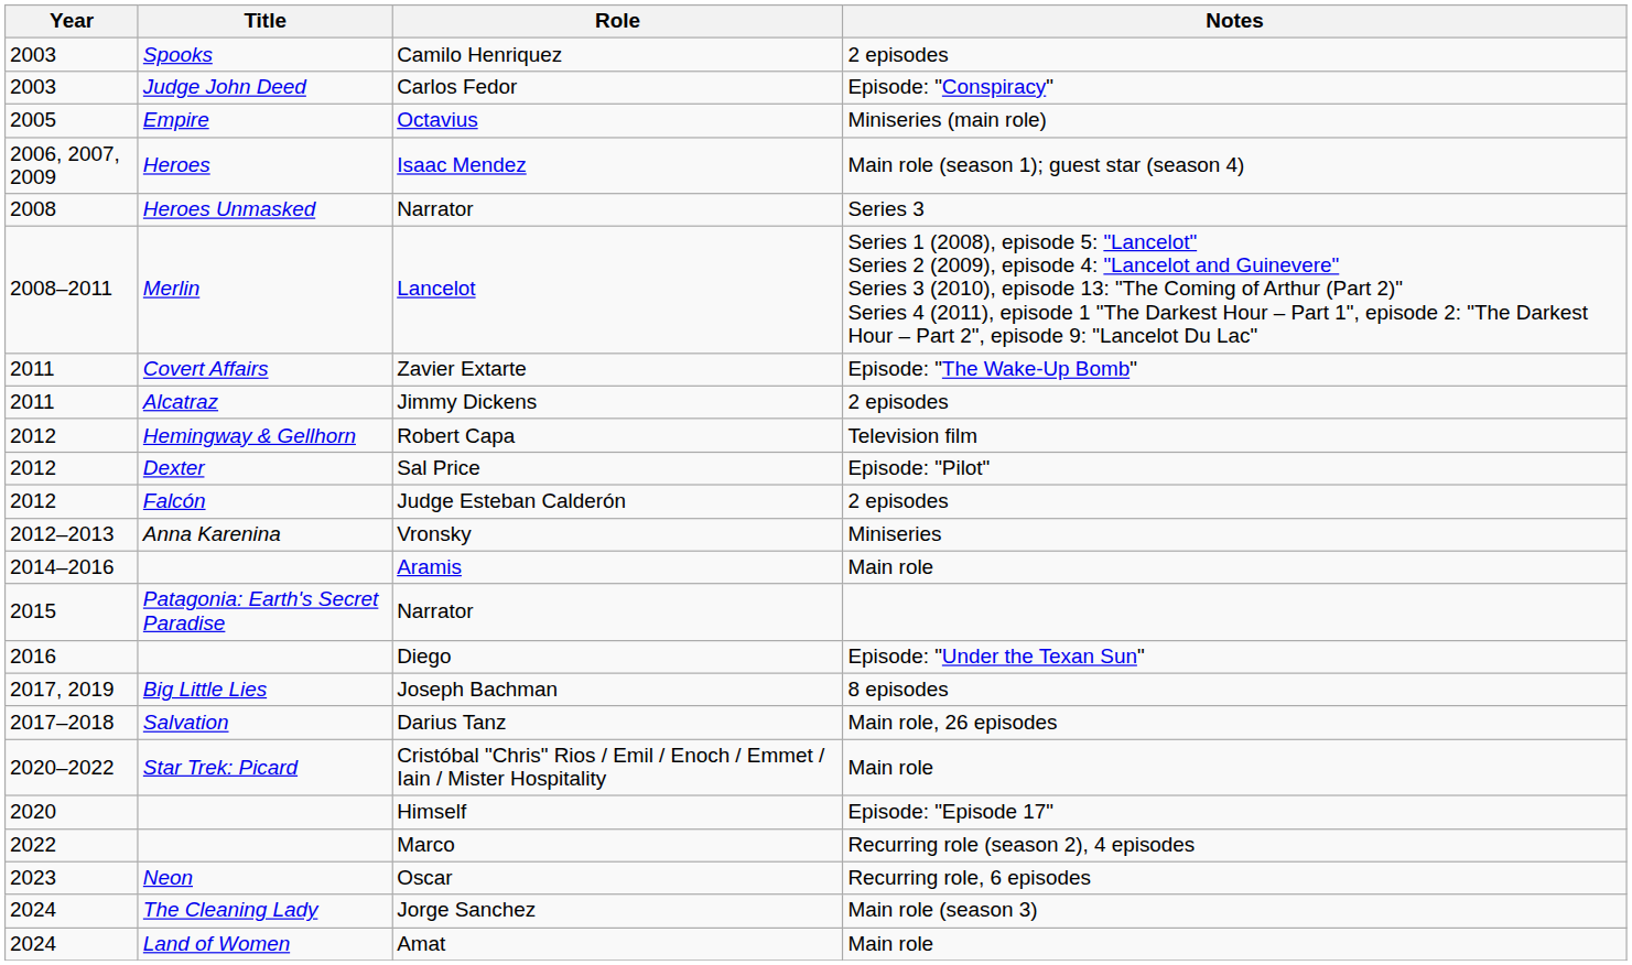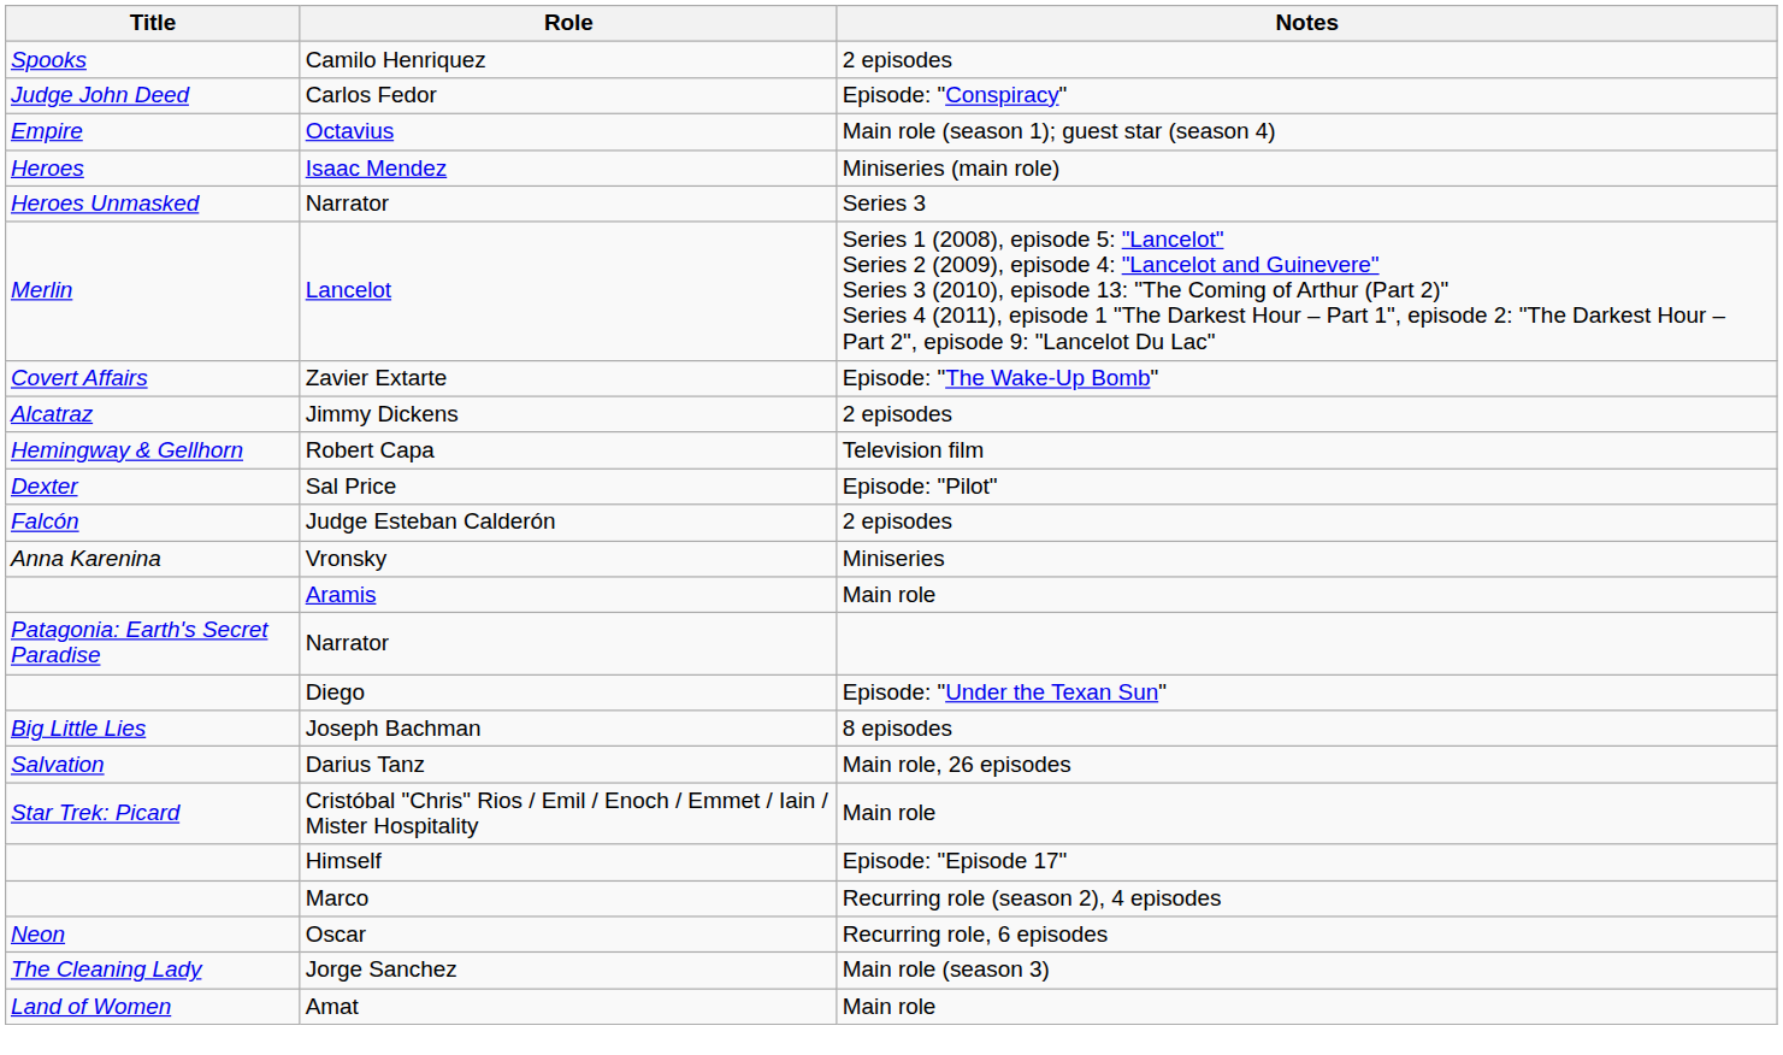 <table class="wikitable sortable">
 <tr>
-<th>Year</th>
 <th>Title</th>
 <th>Role</th>
 <th class="unsortable">Notes</th>
 </tr>
 <tr>
-<td>2003</td>
 <td><em><a href='#'>Spooks</a></em></td>
 <td>Camilo Henriquez</td>
 <td>2 episodes</td>
 </tr>
 <tr>
-<td>2003</td>
 <td><em><a href='#'>Judge John Deed</a></em></td>
 <td>Carlos Fedor</td>
 <td>Episode: "<a href='#'>Conspiracy</a>"</td>
 </tr>
 <tr>
-<td>2005</td>
 <td><em><a href='#'>Empire</a></em></td>
 <td><a href='#'>Octavius</a></td>
+<td>Main role (season 1); guest star (season 4)</td>
+</tr>
+<tr>
+<td><em><a href='#'>Heroes</a></em></td>
+<td><a href='#'>Isaac Mendez</a></td>
 <td>Miniseries (main role)</td>
 </tr>
 <tr>
-<td>2006, 2007, 2009</td>
-<td><em><a href='#'>Heroes</a></em></td>
-<td><a href='#'>Isaac Mendez</a></td>
-<td>Main role (season 1); guest star (season 4)</td>
-</tr>
-<tr>
-<td>2008</td>
 <td><em><a href='#'>Heroes Unmasked</a></em></td>
 <td>Narrator</td>
 <td>Series 3</td>
 </tr>
 <tr>
-<td>2008–2011</td>
 <td><em><a href='#'>Merlin</a></em></td>
 <td><a href='#'>Lancelot</a></td>
 <td>Series 1 (2008), episode 5: <a href='#'>"Lancelot"</a><br>Series 2 (2009), episode 4: <a href='#'>"Lancelot and Guinevere"</a><br>Series 3 (2010), episode 13: "The Coming of Arthur (Part 2)"<br>Series 4 (2011), episode 1 "The Darkest Hour – Part 1", episode 2: "The Darkest Hour – Part 2", episode 9: "Lancelot Du Lac"</td>
 </tr>
 <tr>
-<td>2011</td>
 <td><em><a href='#'>Covert Affairs</a></em></td>
 <td>Zavier Extarte</td>
 <td>Episode: "<a href='#'>The Wake-Up Bomb</a>"</td>
 </tr>
 <tr>
-<td>2011</td>
 <td><em><a href='#'>Alcatraz</a></em></td>
 <td>Jimmy Dickens</td>
 <td>2 episodes</td>
 </tr>
 <tr>
-<td>2012</td>
 <td><em><a href='#'>Hemingway & Gellhorn</a></em></td>
 <td>Robert Capa</td>
 <td>Television film</td>
 </tr>
 <tr>
-<td>2012</td>
 <td><em><a href='#'>Dexter</a></em></td>
 <td>Sal Price</td>
 <td>Episode: "Pilot"</td>
 </tr>
 <tr>
-<td>2012</td>
 <td><em><a href='#'>Falcón</a></em></td>
 <td>Judge Esteban Calderón</td>
 <td>2 episodes</td>
 </tr>
 <tr>
-<td>2012–2013</td>
 <td><em>Anna Karenina</em></td>
 <td>Vronsky</td>
 <td>Miniseries</td>
 </tr>
 <tr>
-<td>2014–2016</td>
 <td><em></em></td>
 <td><a href='#'>Aramis</a></td>
 <td>Main role</td>
 </tr>
 <tr>
-<td>2015</td>
 <td><em><a href='#'>Patagonia: Earth's Secret Paradise</a></em></td>
 <td>Narrator</td>
 <td></td>
 </tr>
 <tr>
-<td>2016</td>
 <td><em></em></td>
 <td>Diego</td>
 <td>Episode: "<a href='#'>Under the Texan Sun</a>"</td>
 </tr>
 <tr>
-<td>2017, 2019</td>
 <td><em><a href='#'>Big Little Lies</a></em></td>
 <td>Joseph Bachman</td>
 <td>8 episodes</td>
 </tr>
 <tr>
-<td>2017–2018</td>
 <td><em><a href='#'>Salvation</a></em></td>
 <td>Darius Tanz</td>
 <td>Main role, 26 episodes</td>
 </tr>
 <tr>
-<td>2020–2022</td>
 <td><em><a href='#'>Star Trek: Picard</a></em></td>
 <td>Cristóbal "Chris" Rios / Emil / Enoch / Emmet / Iain / Mister Hospitality</td>
 <td>Main role</td>
 </tr>
 <tr>
-<td>2020</td>
 <td><em></em></td>
 <td>Himself</td>
 <td>Episode: "Episode 17"</td>
 </tr>
 <tr>
-<td>2022</td>
 <td><em></em></td>
 <td>Marco</td>
 <td>Recurring role (season 2), 4 episodes</td>
 </tr>
 <tr>
-<td>2023</td>
 <td><em><a href='#'>Neon</a></em></td>
 <td>Oscar</td>
 <td>Recurring role, 6 episodes</td>
 </tr>
 <tr>
-<td>2024</td>
 <td><em><a href='#'>The Cleaning Lady</a></em></td>
 <td>Jorge Sanchez</td>
 <td>Main role (season 3)</td>
 </tr>
 <tr>
-<td>2024</td>
 <td><em><a href='#'>Land of Women</a></em></td>
 <td>Amat</td>
 <td>Main role</td>
 </tr>
 </table>
